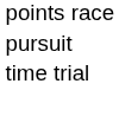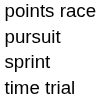 <table>
 <tr>
 <td>points race<br></td>
 <td></td>
 <td></td>
 <td></td>
 </tr>
 <tr>
 <td>pursuit<br></td>
 <td></td>
 <td></td>
 <td></td>
 </tr>
 <tr>
+<td>sprint<br></td>
+<td></td>
+<td></td>
+<td></td>
+</tr>
+<tr>
 <td>time trial<br></td>
 <td></td>
 <td></td>
 <td></td>
 </tr>
 <tr>
 </tr>
 </table>
